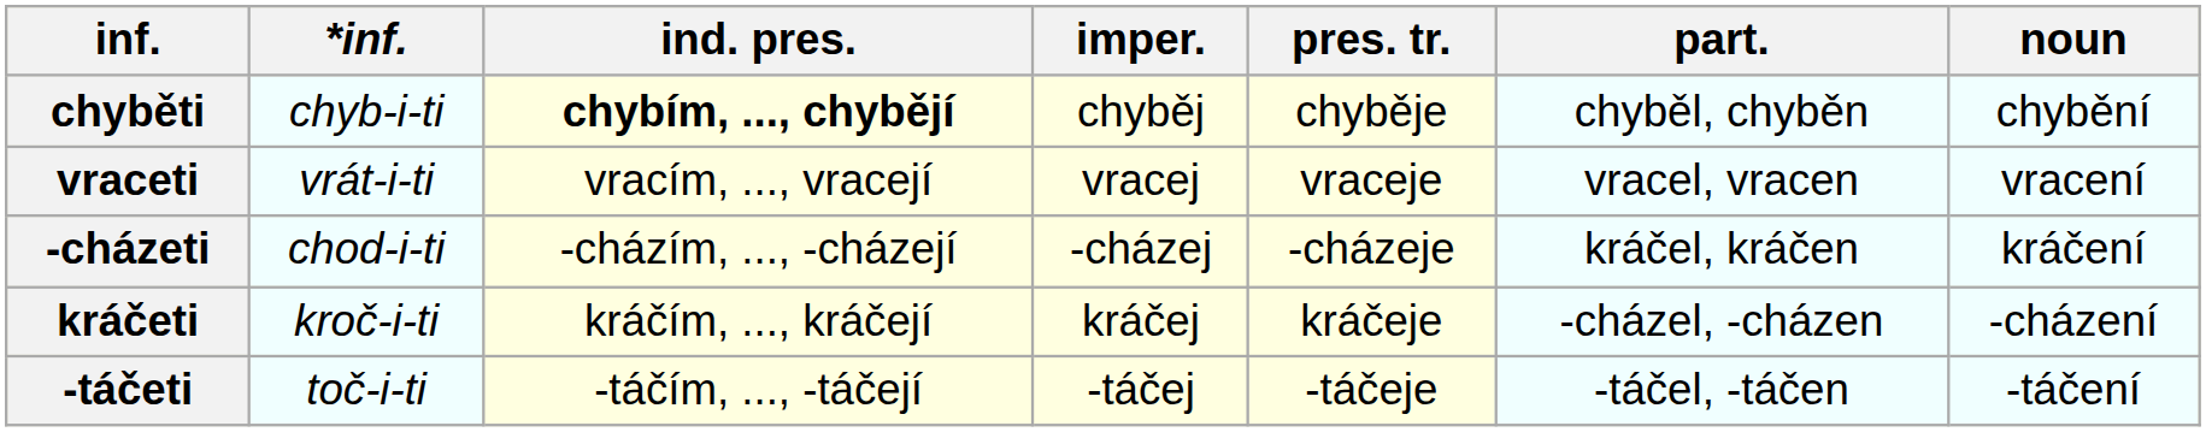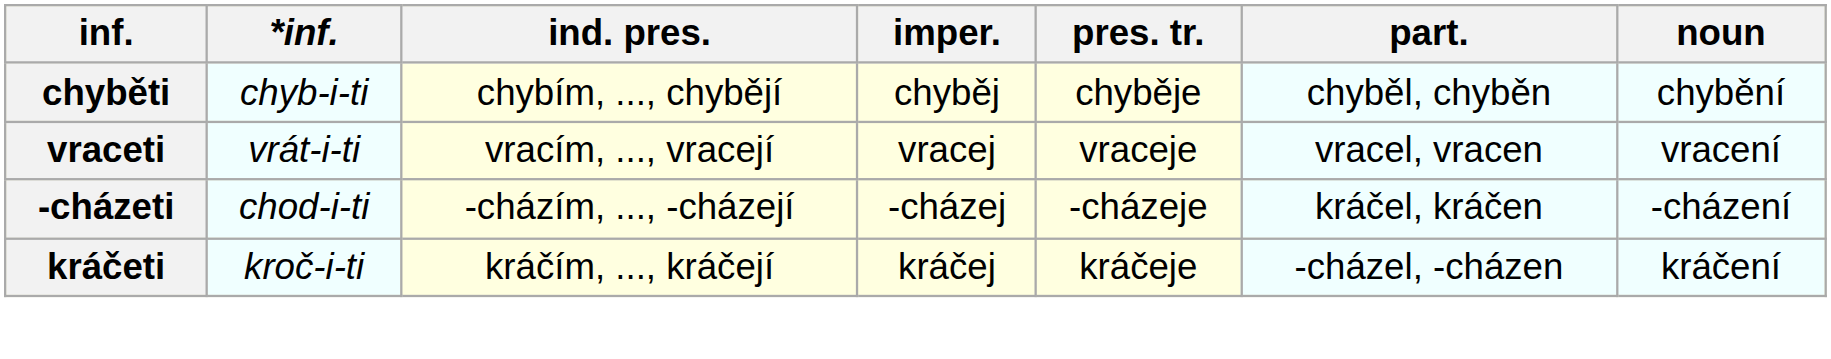 <table class="wikitable" border="1" width=90% style="text-align:center; background:lightyellow">
 <tr>
 <th>inf.</th>
 <th><em>*inf.</em></th>
 <th>ind. pres.</th>
 <th>imper.</th>
 <th>pres. tr.</th>
 <th>part.</th>
 <th>noun</th>
 </tr>
 <tr>
 <th>chyběti</th>
 <td style="background:azure"><em>chyb-i-ti</em></td>
-<td><strong>chybím, ..., chybějí</strong></td>
+<td>chybím, ..., chybějí</td>
 <td>chyběj</td>
 <td>chyběje</td>
 <td style="background:azure">chyběl, chyběn</td>
 <td style="background:azure">chybění</td>
 </tr>
 <tr>
 <th>vraceti</th>
 <td style="background:azure"><em>vrát-i-ti</em></td>
 <td>vracím, ..., vracejí</td>
 <td>vracej</td>
 <td>vraceje</td>
 <td style="background:azure">vracel, vracen</td>
 <td style="background:azure">vracení</td>
 </tr>
 <tr>
 <th>-cházeti</th>
 <td style="background:azure"><em>chod-i-ti</em></td>
 <td>-cházím, ..., -cházejí</td>
 <td>-cházej</td>
 <td>-cházeje</td>
 <td style="background:azure">kráčel, kráčen</td>
-<td style="background:azure">kráčení</td>
+<td style="background:azure">-cházení</td>
 </tr>
 <tr>
 <th>kráčeti</th>
 <td style="background:azure"><em>kroč-i-ti</em></td>
 <td>kráčím, ..., kráčejí</td>
 <td>kráčej</td>
 <td>kráčeje</td>
 <td style="background:azure">-cházel, -cházen</td>
-<td style="background:azure">-cházení</td>
-</tr>
-<tr>
-<th>-táčeti</th>
-<td style="background:azure"><em>toč-i-ti</em></td>
-<td>-táčím, ..., -táčejí</td>
-<td>-táčej</td>
-<td>-táčeje</td>
-<td style="background:azure">-táčel, -táčen</td>
-<td style="background:azure">-táčení</td>
+<td style="background:azure">kráčení</td>
 </tr>
 </table>
